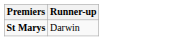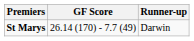 <table class="wikitable" style="text-align:left;">
 <tr style="background:#efefef;">
 <th>Premiers</th>
+<th>GF Score</th>
 <th>Runner-up</th>
 </tr>
 <tr>
 <td><strong>St Marys</strong></td>
+<td>26.14 (170) - 7.7 (49)</td>
 <td>Darwin</td>
 </tr>
 </table>
